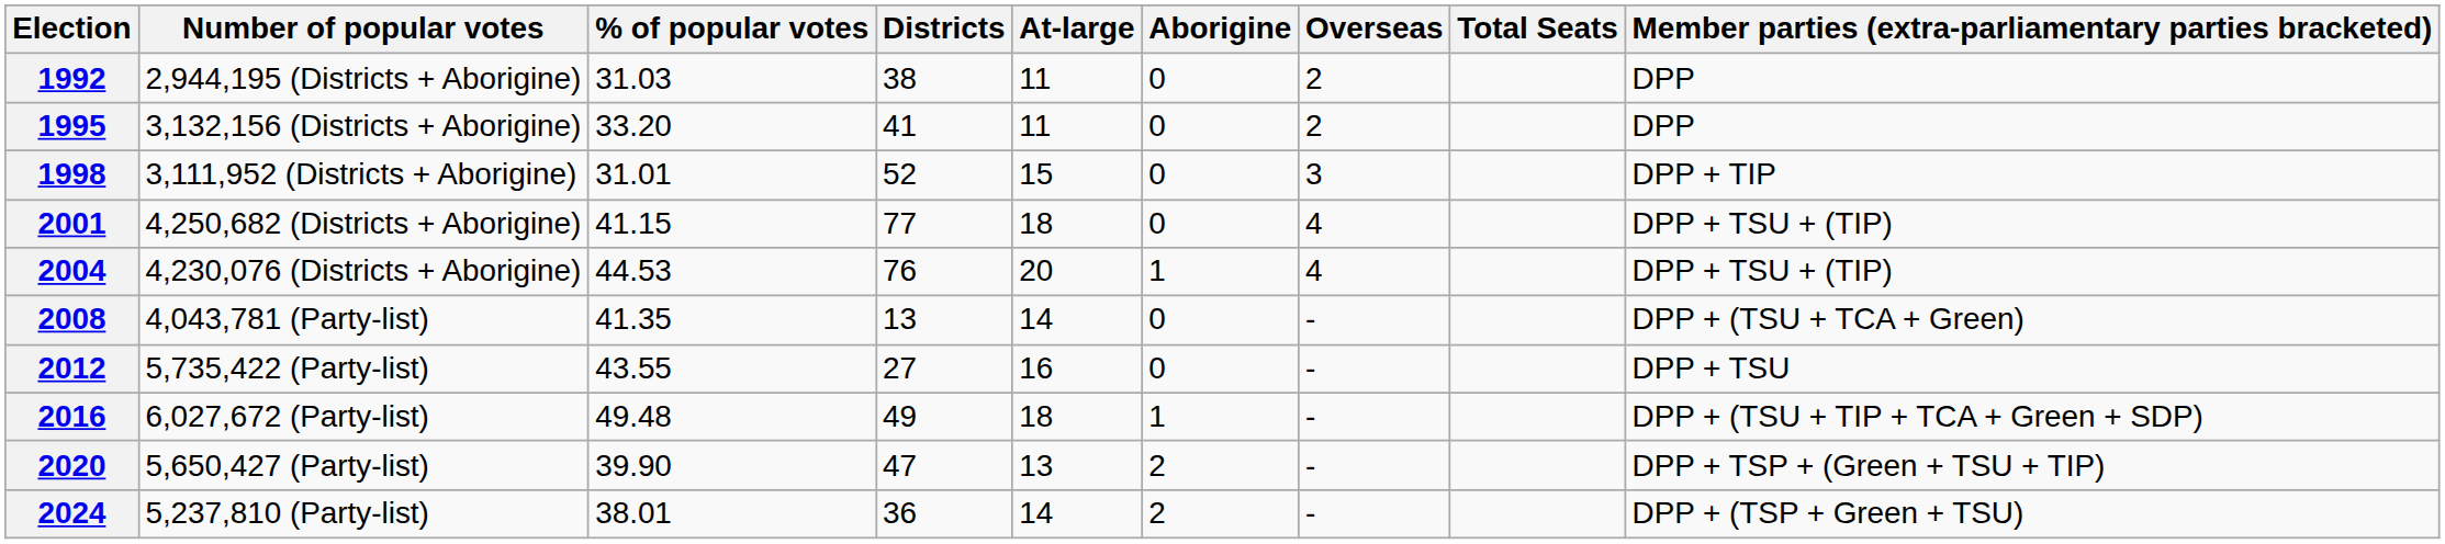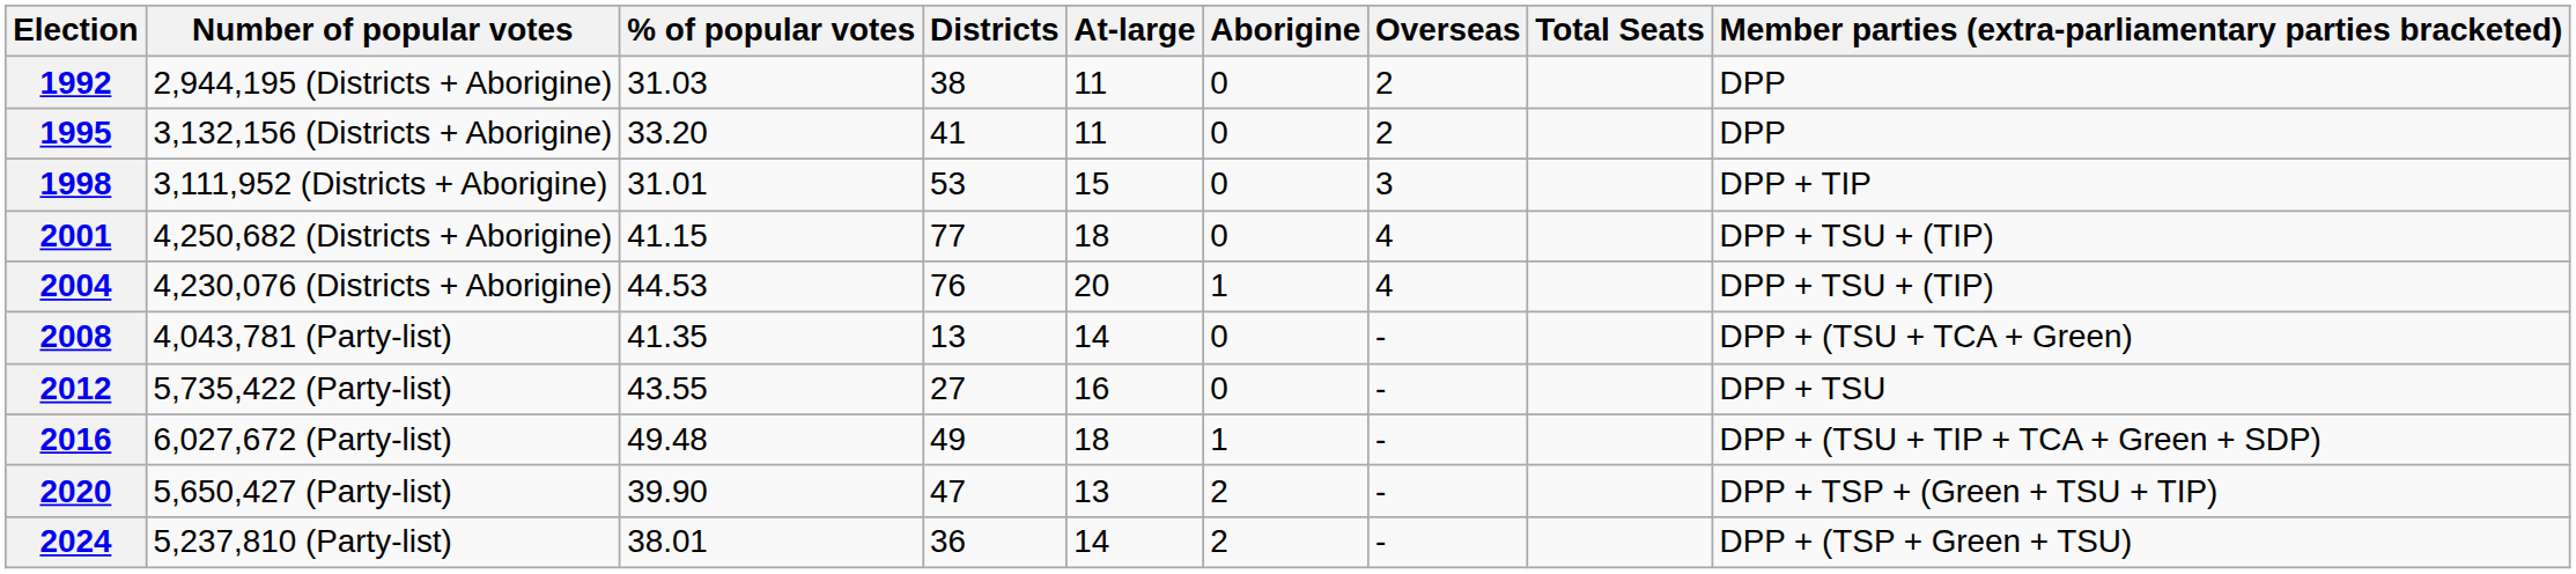 <table class="wikitable">
 <tr>
 <th>Election</th>
 <th>Number of popular votes</th>
 <th>% of popular votes</th>
 <th>Districts</th>
 <th>At-large</th>
 <th>Aborigine</th>
 <th>Overseas</th>
 <th>Total Seats</th>
 <th>Member parties (extra-parliamentary parties bracketed)</th>
 </tr>
 <tr>
 <th><a href='#'>1992</a></th>
 <td>2,944,195 (Districts + Aborigine)</td>
 <td>31.03</td>
 <td>38</td>
 <td>11</td>
 <td>0</td>
 <td>2</td>
 <td></td>
 <td>DPP</td>
 </tr>
 <tr>
 <th><a href='#'>1995</a></th>
 <td>3,132,156 (Districts + Aborigine)</td>
 <td>33.20</td>
 <td>41</td>
 <td>11</td>
 <td>0</td>
 <td>2</td>
 <td></td>
 <td>DPP</td>
 </tr>
 <tr>
 <th><a href='#'>1998</a></th>
 <td>3,111,952 (Districts + Aborigine)</td>
 <td>31.01</td>
-<td>52</td>
+<td>53</td>
 <td>15</td>
 <td>0</td>
 <td>3</td>
 <td></td>
 <td>DPP + TIP</td>
 </tr>
 <tr>
 <th><a href='#'>2001</a></th>
 <td>4,250,682 (Districts + Aborigine)</td>
 <td>41.15</td>
 <td>77</td>
 <td>18</td>
 <td>0</td>
 <td>4</td>
 <td></td>
 <td>DPP + TSU + (TIP)</td>
 </tr>
 <tr>
 <th><a href='#'>2004</a></th>
 <td>4,230,076 (Districts + Aborigine)</td>
 <td>44.53</td>
 <td>76</td>
 <td>20</td>
 <td>1</td>
 <td>4</td>
 <td></td>
 <td>DPP + TSU + (TIP)</td>
 </tr>
 <tr>
 <th><a href='#'>2008</a></th>
 <td>4,043,781 (Party-list)</td>
 <td>41.35</td>
 <td>13</td>
 <td>14</td>
 <td>0</td>
 <td>-</td>
 <td></td>
 <td>DPP + (TSU + TCA + Green)</td>
 </tr>
 <tr>
 <th><a href='#'>2012</a></th>
 <td>5,735,422 (Party-list)</td>
 <td>43.55</td>
 <td>27</td>
 <td>16</td>
 <td>0</td>
 <td>-</td>
 <td></td>
 <td>DPP + TSU</td>
 </tr>
 <tr>
 <th><a href='#'>2016</a></th>
 <td>6,027,672 (Party-list)</td>
 <td>49.48</td>
 <td>49</td>
 <td>18</td>
 <td>1</td>
 <td>-</td>
 <td></td>
 <td>DPP + (TSU + TIP + TCA + Green + SDP)</td>
 </tr>
 <tr>
 <th><a href='#'>2020</a></th>
 <td>5,650,427 (Party-list)</td>
 <td>39.90</td>
 <td>47</td>
 <td>13</td>
 <td>2</td>
 <td>-</td>
 <td></td>
 <td>DPP + TSP + (Green + TSU + TIP)</td>
 </tr>
 <tr>
 <th><a href='#'>2024</a></th>
 <td>5,237,810 (Party-list)</td>
 <td>38.01</td>
 <td>36</td>
 <td>14</td>
 <td>2</td>
 <td>-</td>
 <td></td>
 <td>DPP + (TSP + Green + TSU)</td>
 </tr>
 </table>
